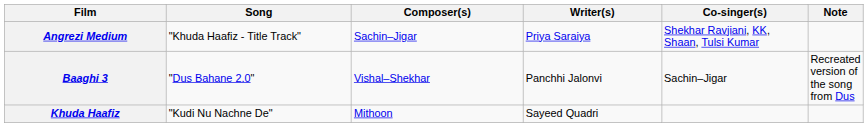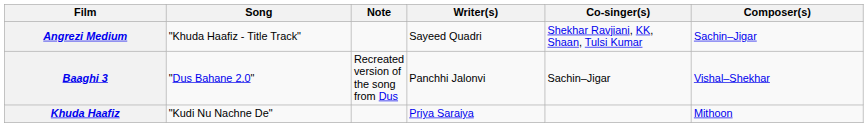 <table class="wikitable plainrowheaders" width="100%" textcolor:#000;">
 <tr>
 <th scope="col" width=20%><strong>Film</strong></th>
 <th scope="col" width=23%><strong>Song</strong></th>
-<th scope="col" width=21%><strong>Composer(s)</strong></th>
+<th scope="col" width=1%><strong>Note</strong></th>
 <th scope="col" width=17%><strong>Writer(s)</strong></th>
 <th scope="col" width=18%><strong>Co-singer(s)</strong></th>
-<th scope="col" width=1%><strong>Note</strong></th>
+<th scope="col" width=21%><strong>Composer(s)</strong></th>
 </tr>
 <tr>
 <th scope="row"><em><a href='#'>Angrezi Medium</a></em></th>
 <td>"Khuda Haafiz - Title Track"</td>
+<td></td>
+<td>Sayeed Quadri</td>
+<td><a href='#'>Shekhar Ravjiani</a>, <a href='#'>KK</a>, <a href='#'>Shaan</a>, <a href='#'>Tulsi Kumar</a></td>
 <td><a href='#'>Sachin–Jigar</a></td>
-<td><a href='#'>Priya Saraiya</a></td>
-<td><a href='#'>Shekhar Ravjiani</a>, <a href='#'>KK</a>, <a href='#'>Shaan</a>, <a href='#'>Tulsi Kumar</a></td>
-<td></td>
 </tr>
 <tr>
 <th scope="row"><em><a href='#'>Baaghi 3</a></em></th>
 <td>"<a href='#'>Dus Bahane 2.0</a>"</td>
-<td><a href='#'>Vishal–Shekhar</a></td>
+<td>Recreated version of the song from <a href='#'>Dus</a></td>
 <td>Panchhi Jalonvi</td>
 <td>Sachin–Jigar</td>
-<td>Recreated version of the song from <a href='#'>Dus</a></td>
+<td><a href='#'>Vishal–Shekhar</a></td>
 </tr>
 <tr>
 <th scope="row"><em><a href='#'>Khuda Haafiz</a></em></th>
 <td>"Kudi Nu Nachne De"</td>
+<td></td>
+<td><a href='#'>Priya Saraiya</a></td>
+<td></td>
 <td><a href='#'>Mithoon</a></td>
-<td>Sayeed Quadri</td>
-<td></td>
-<td></td>
 </tr>
 </table>
